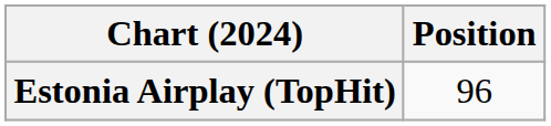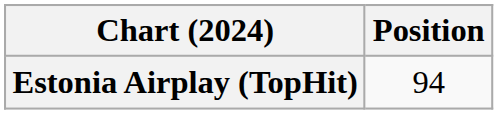 <table class="wikitable plainrowheaders" style="text-align:center">
 <tr>
 <th scope="col">Chart (2024)</th>
 <th scope="col">Position</th>
 </tr>
 <tr>
 <th scope="row">Estonia Airplay (TopHit)</th>
-<td>96</td>
+<td>94</td>
 </tr>
 </table>
